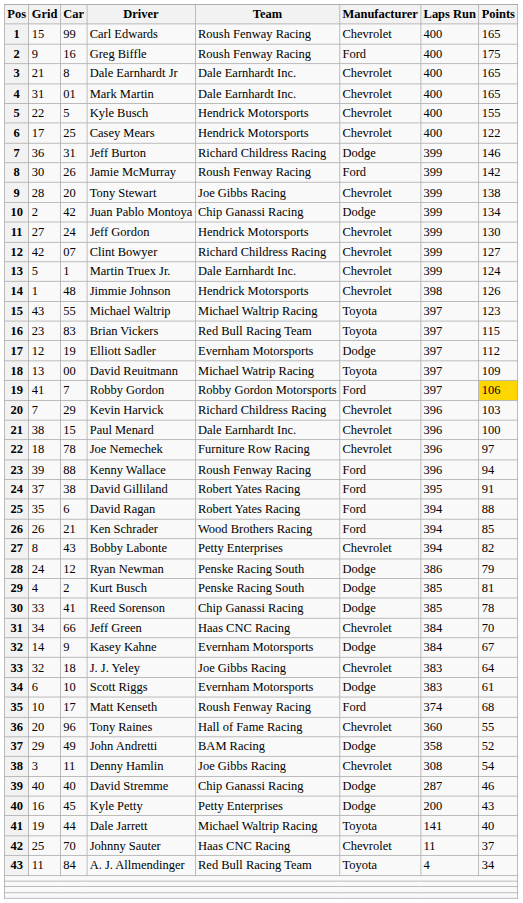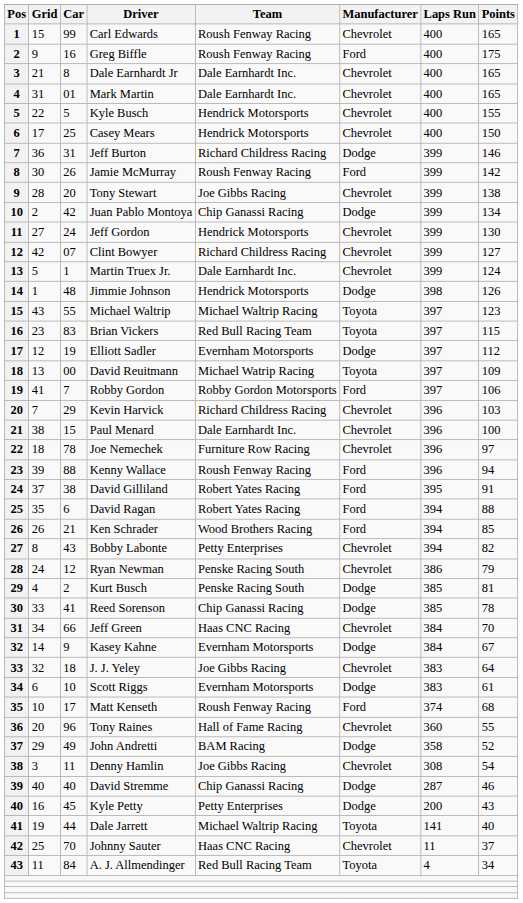 <table class="wikitable" border="1">
 <tr>
 </tr>
 <tr>
 <th scope="col">Pos</th>
 <th scope="col">Grid</th>
 <th scope="col">Car</th>
 <th scope="col">Driver</th>
 <th scope="col">Team</th>
 <th scope="col">Manufacturer</th>
 <th scope="col">Laps Run</th>
 <th scope="col">Points</th>
 </tr>
 <tr>
 <th scope="row">1</th>
 <td>15</td>
 <td>99</td>
 <td>Carl Edwards</td>
 <td>Roush Fenway Racing</td>
 <td>Chevrolet</td>
 <td>400</td>
 <td>165</td>
 </tr>
 <tr>
 <th scope="row">2</th>
 <td>9</td>
 <td>16</td>
 <td>Greg Biffle</td>
 <td>Roush Fenway Racing</td>
 <td>Ford</td>
 <td>400</td>
 <td>175</td>
 </tr>
 <tr>
 <th scope="row">3</th>
 <td>21</td>
 <td>8</td>
 <td>Dale Earnhardt Jr</td>
 <td>Dale Earnhardt Inc.</td>
 <td>Chevrolet</td>
 <td>400</td>
 <td>165</td>
 </tr>
 <tr>
 <th scope="row">4</th>
 <td>31</td>
 <td>01</td>
 <td>Mark Martin</td>
 <td>Dale Earnhardt Inc.</td>
 <td>Chevrolet</td>
 <td>400</td>
 <td>165</td>
 </tr>
 <tr>
 <th scope="row">5</th>
 <td>22</td>
 <td>5</td>
 <td>Kyle Busch</td>
 <td>Hendrick Motorsports</td>
 <td>Chevrolet</td>
 <td>400</td>
 <td>155</td>
 </tr>
 <tr>
 <th scope="row">6</th>
 <td>17</td>
 <td>25</td>
 <td>Casey Mears</td>
 <td>Hendrick Motorsports</td>
 <td>Chevrolet</td>
 <td>400</td>
-<td>122</td>
+<td>150</td>
 </tr>
 <tr>
 <th scope="row">7</th>
 <td>36</td>
 <td>31</td>
 <td>Jeff Burton</td>
 <td>Richard Childress Racing</td>
 <td>Dodge</td>
 <td>399</td>
 <td>146</td>
 </tr>
 <tr>
 <th scope="row">8</th>
 <td>30</td>
 <td>26</td>
 <td>Jamie McMurray</td>
 <td>Roush Fenway Racing</td>
 <td>Ford</td>
 <td>399</td>
 <td>142</td>
 </tr>
 <tr>
 <th scope="row">9</th>
 <td>28</td>
 <td>20</td>
 <td>Tony Stewart</td>
 <td>Joe Gibbs Racing</td>
 <td>Chevrolet</td>
 <td>399</td>
 <td>138</td>
 </tr>
 <tr>
 <th scope="row">10</th>
 <td>2</td>
 <td>42</td>
 <td>Juan Pablo Montoya</td>
 <td>Chip Ganassi Racing</td>
 <td>Dodge</td>
 <td>399</td>
 <td>134</td>
 </tr>
 <tr>
 <th scope="row">11</th>
 <td>27</td>
 <td>24</td>
 <td>Jeff Gordon</td>
 <td>Hendrick Motorsports</td>
 <td>Chevrolet</td>
 <td>399</td>
 <td>130</td>
 </tr>
 <tr>
 <th scope="row">12</th>
 <td>42</td>
 <td>07</td>
 <td>Clint Bowyer</td>
 <td>Richard Childress Racing</td>
 <td>Chevrolet</td>
 <td>399</td>
 <td>127</td>
 </tr>
 <tr>
 <th scope="row">13</th>
 <td>5</td>
 <td>1</td>
 <td>Martin Truex Jr.</td>
 <td>Dale Earnhardt Inc.</td>
 <td>Chevrolet</td>
 <td>399</td>
 <td>124</td>
 </tr>
 <tr>
 <th scope="row">14</th>
 <td>1</td>
 <td>48</td>
 <td>Jimmie Johnson</td>
 <td>Hendrick Motorsports</td>
-<td>Chevrolet</td>
+<td>Dodge</td>
 <td>398</td>
 <td>126</td>
 </tr>
 <tr>
 <th scope="row">15</th>
 <td>43</td>
 <td>55</td>
 <td>Michael Waltrip</td>
 <td>Michael Waltrip Racing</td>
 <td>Toyota</td>
 <td>397</td>
 <td>123</td>
 </tr>
 <tr>
 <th scope="row">16</th>
 <td>23</td>
 <td>83</td>
 <td>Brian Vickers</td>
 <td>Red Bull Racing Team</td>
 <td>Toyota</td>
 <td>397</td>
 <td>115</td>
 </tr>
 <tr>
 <th scope="row">17</th>
 <td>12</td>
 <td>19</td>
 <td>Elliott Sadler</td>
 <td>Evernham Motorsports</td>
 <td>Dodge</td>
 <td>397</td>
 <td>112</td>
 </tr>
 <tr>
 <th scope="row">18</th>
 <td>13</td>
 <td>00</td>
 <td>David Reuitmann</td>
 <td>Michael Watrip Racing</td>
 <td>Toyota</td>
 <td>397</td>
 <td>109</td>
 </tr>
 <tr>
 <th scope="row">19</th>
 <td>41</td>
 <td>7</td>
 <td>Robby Gordon</td>
 <td>Robby Gordon Motorsports</td>
 <td>Ford</td>
 <td>397</td>
-<td style="background: gold;">106</td>
+<td>106</td>
 </tr>
 <tr>
 <th scope="row">20</th>
 <td>7</td>
 <td>29</td>
 <td>Kevin Harvick</td>
 <td>Richard Childress Racing</td>
 <td>Chevrolet</td>
 <td>396</td>
 <td>103</td>
 </tr>
 <tr>
 <th scope="row">21</th>
 <td>38</td>
 <td>15</td>
 <td>Paul Menard</td>
 <td>Dale Earnhardt Inc.</td>
 <td>Chevrolet</td>
 <td>396</td>
 <td>100</td>
 </tr>
 <tr>
 <th scope="row">22</th>
 <td>18</td>
 <td>78</td>
 <td>Joe Nemechek</td>
 <td>Furniture Row Racing</td>
 <td>Chevrolet</td>
 <td>396</td>
 <td>97</td>
 </tr>
 <tr>
 <th scope="row">23</th>
 <td>39</td>
 <td>88</td>
 <td>Kenny Wallace</td>
 <td>Roush Fenway Racing</td>
 <td>Ford</td>
 <td>396</td>
 <td>94</td>
 </tr>
 <tr>
 <th scope="row">24</th>
 <td>37</td>
 <td>38</td>
 <td>David Gilliland</td>
 <td>Robert Yates Racing</td>
 <td>Ford</td>
 <td>395</td>
 <td>91</td>
 </tr>
 <tr>
 <th scope="row">25</th>
 <td>35</td>
 <td>6</td>
 <td>David Ragan</td>
 <td>Robert Yates Racing</td>
 <td>Ford</td>
 <td>394</td>
 <td>88</td>
 </tr>
 <tr>
 <th scope="row">26</th>
 <td>26</td>
 <td>21</td>
 <td>Ken Schrader</td>
 <td>Wood Brothers Racing</td>
 <td>Ford</td>
 <td>394</td>
 <td>85</td>
 </tr>
 <tr>
 <th scope="row">27</th>
 <td>8</td>
 <td>43</td>
 <td>Bobby Labonte</td>
 <td>Petty Enterprises</td>
 <td>Chevrolet</td>
 <td>394</td>
 <td>82</td>
 </tr>
 <tr>
 <th scope="row">28</th>
 <td>24</td>
 <td>12</td>
 <td>Ryan Newman</td>
 <td>Penske Racing South</td>
-<td>Dodge</td>
+<td>Chevrolet</td>
 <td>386</td>
 <td>79</td>
 </tr>
 <tr>
 <th scope="row">29</th>
 <td>4</td>
 <td>2</td>
 <td>Kurt Busch</td>
 <td>Penske Racing South</td>
 <td>Dodge</td>
 <td>385</td>
 <td>81</td>
 </tr>
 <tr>
 <th scope="row">30</th>
 <td>33</td>
 <td>41</td>
 <td>Reed Sorenson</td>
 <td>Chip Ganassi Racing</td>
 <td>Dodge</td>
 <td>385</td>
 <td>78</td>
 </tr>
 <tr>
 <th scope="row">31</th>
 <td>34</td>
 <td>66</td>
 <td>Jeff Green</td>
 <td>Haas CNC Racing</td>
 <td>Chevrolet</td>
 <td>384</td>
 <td>70</td>
 </tr>
 <tr>
 <th scope="row">32</th>
 <td>14</td>
 <td>9</td>
 <td>Kasey Kahne</td>
 <td>Evernham Motorsports</td>
 <td>Dodge</td>
 <td>384</td>
 <td>67</td>
 </tr>
 <tr>
 <th scope="row">33</th>
 <td>32</td>
 <td>18</td>
 <td>J. J. Yeley</td>
 <td>Joe Gibbs Racing</td>
 <td>Chevrolet</td>
 <td>383</td>
 <td>64</td>
 </tr>
 <tr>
 <th scope="row">34</th>
 <td>6</td>
 <td>10</td>
 <td>Scott Riggs</td>
 <td>Evernham Motorsports</td>
 <td>Dodge</td>
 <td>383</td>
 <td>61</td>
 </tr>
 <tr>
 <th scope="row">35</th>
 <td>10</td>
 <td>17</td>
 <td>Matt Kenseth</td>
 <td>Roush Fenway Racing</td>
 <td>Ford</td>
 <td>374</td>
 <td>68</td>
 </tr>
 <tr>
 <th scope="row">36</th>
 <td>20</td>
 <td>96</td>
 <td>Tony Raines</td>
 <td>Hall of Fame Racing</td>
 <td>Chevrolet</td>
 <td>360</td>
 <td>55</td>
 </tr>
 <tr>
 <th scope="row">37</th>
 <td>29</td>
 <td>49</td>
 <td>John Andretti</td>
 <td>BAM Racing</td>
 <td>Dodge</td>
 <td>358</td>
 <td>52</td>
 </tr>
 <tr>
 <th scope="row">38</th>
 <td>3</td>
 <td>11</td>
 <td>Denny Hamlin</td>
 <td>Joe Gibbs Racing</td>
 <td>Chevrolet</td>
 <td>308</td>
 <td>54</td>
 </tr>
 <tr>
 <th scope="row">39</th>
 <td>40</td>
 <td>40</td>
 <td>David Stremme</td>
 <td>Chip Ganassi Racing</td>
 <td>Dodge</td>
 <td>287</td>
 <td>46</td>
 </tr>
 <tr>
 <th scope="row">40</th>
 <td>16</td>
 <td>45</td>
 <td>Kyle Petty</td>
 <td>Petty Enterprises</td>
 <td>Dodge</td>
 <td>200</td>
 <td>43</td>
 </tr>
 <tr>
 <th scope="row">41</th>
 <td>19</td>
 <td>44</td>
 <td>Dale Jarrett</td>
 <td>Michael Waltrip Racing</td>
 <td>Toyota</td>
 <td>141</td>
 <td>40</td>
 </tr>
 <tr>
 <th scope="row">42</th>
 <td>25</td>
 <td>70</td>
 <td>Johnny Sauter</td>
 <td>Haas CNC Racing</td>
 <td>Chevrolet</td>
 <td>11</td>
 <td>37</td>
 </tr>
 <tr>
 <th scope="row">43</th>
 <td>11</td>
 <td>84</td>
 <td>A. J. Allmendinger</td>
 <td>Red Bull Racing Team</td>
 <td>Toyota</td>
 <td>4</td>
 <td>34</td>
 </tr>
 <tr class="sortbottom">
 <td colspan="9"></td>
 </tr>
 <tr class="sortbottom">
 <td colspan="9"></td>
 </tr>
 <tr class="sortbottom">
 <td colspan="9"></td>
 </tr>
 <tr class="sortbottom">
 <td colspan="9"></td>
 </tr>
 </table>
